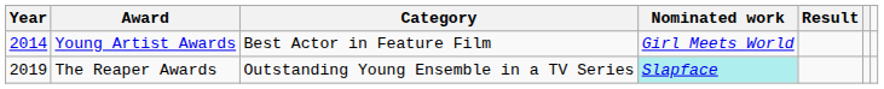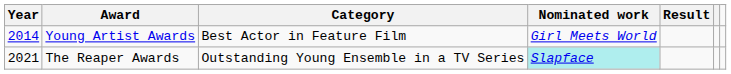 <table class="wikitable sortable">
 <tr>
 <th>Year</th>
 <th>Award</th>
 <th>Category</th>
 <th>Nominated work</th>
 <th>Result</th>
 <th></th>
 </tr>
 <tr>
 <td><a href='#'>2014</a></td>
 <td><a href='#'>Young Artist Awards</a></td>
 <td>Best Actor in Feature Film</td>
 <td><em><a href='#'>Girl Meets World</a></em></td>
 <td></td>
 <td></td>
 <td></td>
 </tr>
 <tr>
-<td Grimmfest>2019</td>
+<td Grimmfest>2021</td>
 <td>The Reaper Awards</td>
 <td>Outstanding Young Ensemble in a TV Series</td>
 <td style="background: paleturquoise;"><em><a href='#'>Slapface</a></em></td>
 <td></td>
 <td></td>
 </tr>
 </table>
